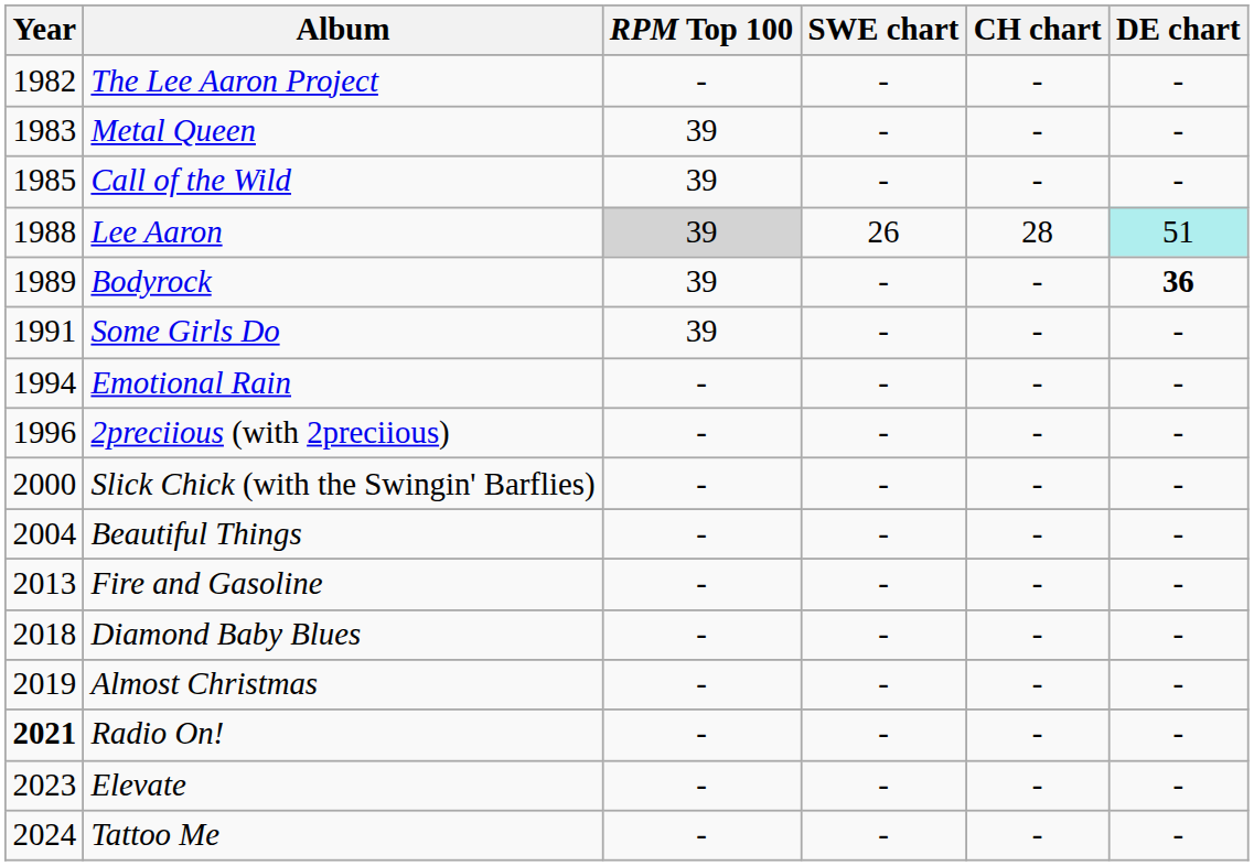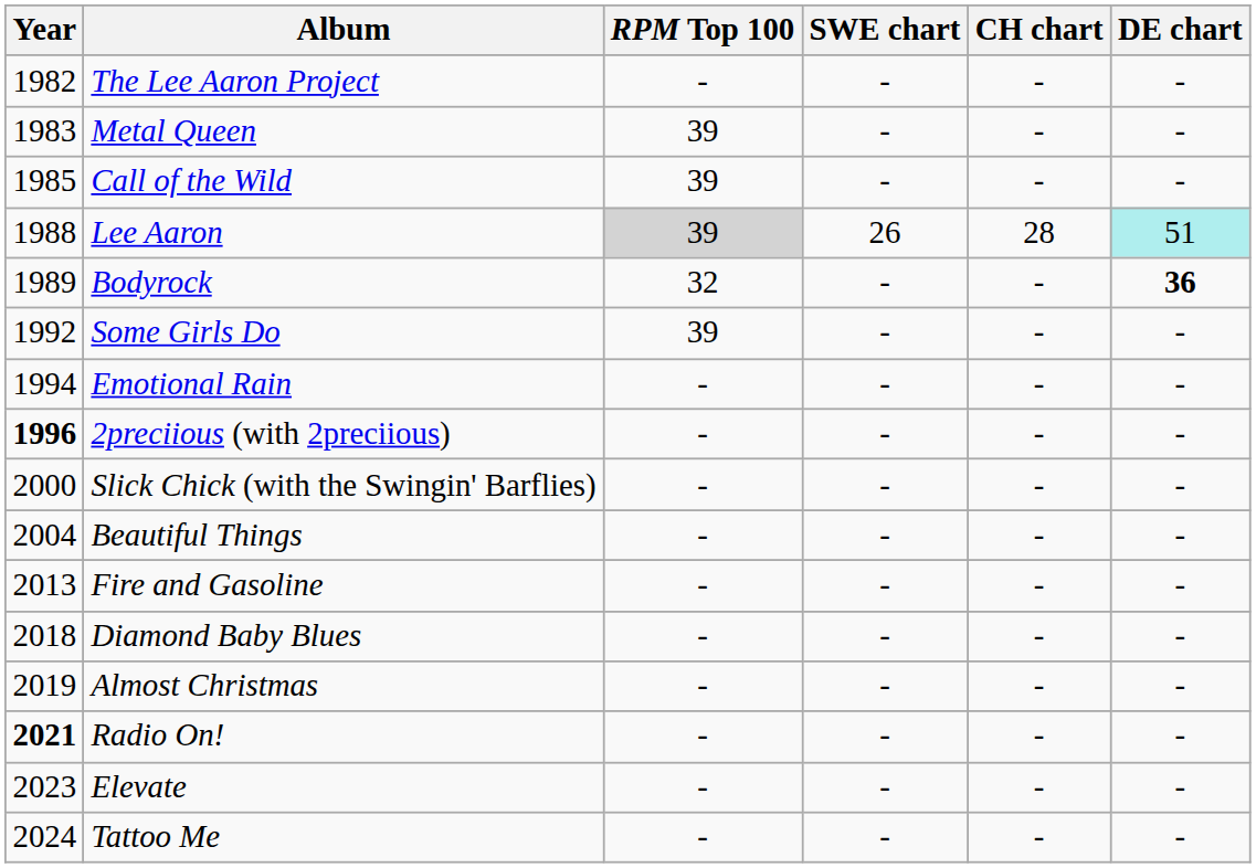 <table class="wikitable">
 <tr>
 <th>Year</th>
 <th>Album</th>
 <th><em>RPM</em> Top 100</th>
 <th>SWE chart</th>
 <th>CH chart</th>
 <th>DE chart</th>
 </tr>
 <tr>
 <td>1982</td>
 <td><em><a href='#'>The Lee Aaron Project</a></em></td>
 <td align="center">-</td>
 <td align="center">-</td>
 <td align="center">-</td>
 <td align="center">-</td>
 </tr>
 <tr>
 <td>1983</td>
 <td><em><a href='#'>Metal Queen</a></em></td>
 <td align="center">39</td>
 <td align="center">-</td>
 <td align="center">-</td>
 <td align="center">-</td>
 </tr>
 <tr>
 <td>1985</td>
 <td><em><a href='#'>Call of the Wild</a></em></td>
 <td align="center">39</td>
 <td align="center">-</td>
 <td align="center">-</td>
 <td align="center">-</td>
 </tr>
 <tr>
 <td>1988</td>
 <td><em><a href='#'>Lee Aaron</a></em></td>
 <td align="center" style="background: lightgrey;">39</td>
 <td align="center">26</td>
 <td align="center">28</td>
 <td align="center" style="background: paleturquoise;">51</td>
 </tr>
 <tr>
 <td>1989</td>
 <td><em><a href='#'>Bodyrock</a></em></td>
-<td align="center">39</td>
+<td align="center">32</td>
 <td align="center">-</td>
 <td align="center">-</td>
 <td align="center"><strong>36</strong></td>
 </tr>
 <tr>
-<td>1991</td>
+<td>1992</td>
 <td><em><a href='#'>Some Girls Do</a></em></td>
 <td align="center">39</td>
 <td align="center">-</td>
 <td align="center">-</td>
 <td align="center">-</td>
 </tr>
 <tr>
 <td>1994</td>
 <td><em><a href='#'>Emotional Rain</a></em></td>
 <td align="center">-</td>
 <td align="center">-</td>
 <td align="center">-</td>
 <td align="center">-</td>
 </tr>
 <tr>
-<td>1996</td>
+<td><strong>1996</strong></td>
 <td><em><a href='#'>2preciious</a></em> (with <a href='#'>2preciious</a>)</td>
 <td align="center">-</td>
 <td align="center">-</td>
 <td align="center">-</td>
 <td align="center">-</td>
 </tr>
 <tr>
 <td>2000</td>
 <td><em>Slick Chick</em> (with the Swingin' Barflies)</td>
 <td align="center">-</td>
 <td align="center">-</td>
 <td align="center">-</td>
 <td align="center">-</td>
 </tr>
 <tr>
 <td>2004</td>
 <td><em>Beautiful Things</em></td>
 <td align="center">-</td>
 <td align="center">-</td>
 <td align="center">-</td>
 <td align="center">-</td>
 </tr>
 <tr>
 <td>2013</td>
 <td><em>Fire and Gasoline</em></td>
 <td align="center">-</td>
 <td align="center">-</td>
 <td align="center">-</td>
 <td align="center">-</td>
 </tr>
 <tr>
 <td>2018</td>
 <td><em>Diamond Baby Blues</em></td>
 <td align="center">-</td>
 <td align="center">-</td>
 <td align="center">-</td>
 <td align="center">-</td>
 </tr>
 <tr>
 <td>2019</td>
 <td><em>Almost Christmas</em></td>
 <td align="center">-</td>
 <td align="center">-</td>
 <td align="center">-</td>
 <td align="center">-</td>
 </tr>
 <tr>
 <td><strong>2021</strong></td>
 <td><em>Radio On!</em></td>
 <td align="center">-</td>
 <td align="center">-</td>
 <td align="center">-</td>
 <td align="center">-</td>
 </tr>
 <tr>
 <td>2023</td>
 <td><em>Elevate</em></td>
 <td align="center">-</td>
 <td align="center">-</td>
 <td align="center">-</td>
 <td align="center">-</td>
 </tr>
 <tr>
 <td>2024</td>
 <td><em>Tattoo Me</em></td>
 <td align="center">-</td>
 <td align="center">-</td>
 <td align="center">-</td>
 <td align="center">-</td>
 </tr>
 </table>
